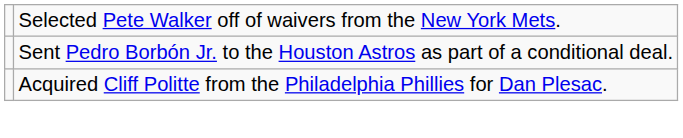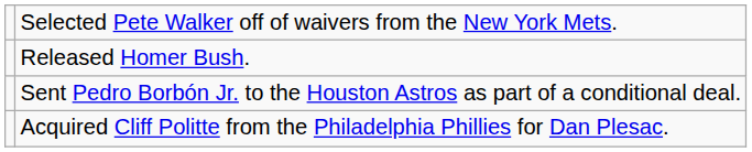 <table class="wikitable">
 <tr>
 <td></td>
 <td>Selected <a href='#'>Pete Walker</a> off of waivers from the <a href='#'>New York Mets</a>.</td>
+</tr>
+<tr>
+<td></td>
+<td>Released <a href='#'>Homer Bush</a>.</td>
 </tr>
 <tr>
 <td></td>
 <td>Sent <a href='#'>Pedro Borbón Jr.</a> to the <a href='#'>Houston Astros</a> as part of a conditional deal.</td>
 </tr>
 <tr>
 <td></td>
 <td>Acquired <a href='#'>Cliff Politte</a> from the <a href='#'>Philadelphia Phillies</a> for <a href='#'>Dan Plesac</a>.</td>
 </tr>
 </table>
